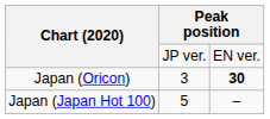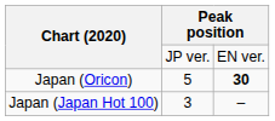 <table class="wikitable plainrowheaders" style="text-align:center;">
 <tr>
 <th scope="col" rowspan="2">Chart (2020)</th>
 <th scope="col" colspan="3">Peak<br>position</th>
 </tr>
 <tr>
 <td>JP ver.</td>
 <td>EN ver.</td>
 </tr>
 <tr>
 <td>Japan (<a href='#'>Oricon</a>)</td>
-<td>3</td>
+<td>5</td>
 <td><strong>30</strong></td>
 </tr>
 <tr>
 <td>Japan (<a href='#'>Japan Hot 100</a>)</td>
-<td>5</td>
+<td>3</td>
 <td>–</td>
 </tr>
 </table>
